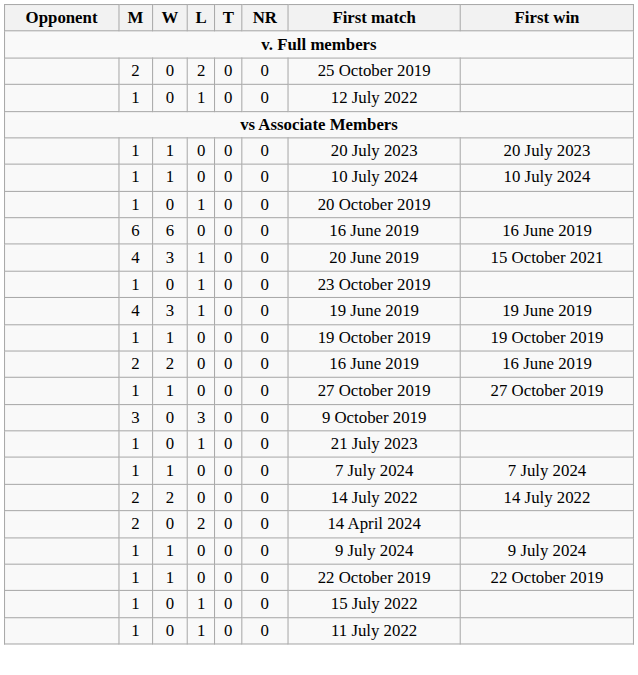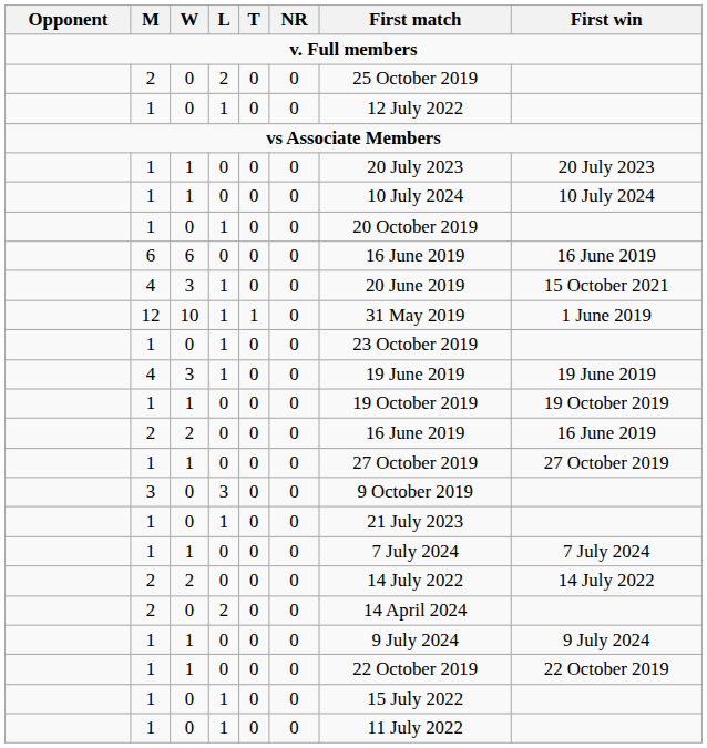 <table class="wikitable" style="text-align: center; width: 600px;">
 <tr>
 <th>Opponent</th>
 <th>M</th>
 <th>W</th>
 <th>L</th>
 <th>T</th>
 <th>NR</th>
 <th>First match</th>
 <th>First win</th>
 </tr>
 <tr>
 <td colspan="8" style="text-align:center;"><strong>v. Full members</strong></td>
 </tr>
 <tr>
 <td align=left></td>
 <td>2</td>
 <td>0</td>
 <td>2</td>
 <td>0</td>
 <td>0</td>
 <td>25 October 2019</td>
 <td></td>
 </tr>
 <tr>
 <td align=left></td>
 <td>1</td>
 <td>0</td>
 <td>1</td>
 <td>0</td>
 <td>0</td>
 <td>12 July 2022</td>
 <td></td>
 </tr>
 <tr>
 <td colspan="8" style="text-align:center;"><strong>vs Associate Members</strong></td>
 </tr>
 <tr>
 <td align=left></td>
 <td>1</td>
 <td>1</td>
 <td>0</td>
 <td>0</td>
 <td>0</td>
 <td>20 July 2023</td>
 <td>20 July 2023</td>
 </tr>
 <tr>
 <td align=left></td>
 <td>1</td>
 <td>1</td>
 <td>0</td>
 <td>0</td>
 <td>0</td>
 <td>10 July 2024</td>
 <td>10 July 2024</td>
 </tr>
 <tr>
 <td align=left></td>
 <td>1</td>
 <td>0</td>
 <td>1</td>
 <td>0</td>
 <td>0</td>
 <td>20 October 2019</td>
 <td></td>
 </tr>
 <tr>
 <td align=left></td>
 <td>6</td>
 <td>6</td>
 <td>0</td>
 <td>0</td>
 <td>0</td>
 <td>16 June 2019</td>
 <td>16 June 2019</td>
 </tr>
 <tr>
 <td align=left></td>
 <td>4</td>
 <td>3</td>
 <td>1</td>
 <td>0</td>
 <td>0</td>
 <td>20 June 2019</td>
 <td>15 October 2021</td>
+</tr>
+<tr>
+<td align=left></td>
+<td>12</td>
+<td>10</td>
+<td>1</td>
+<td>1</td>
+<td>0</td>
+<td>31 May 2019</td>
+<td>1 June 2019</td>
 </tr>
 <tr>
 <td align=left></td>
 <td>1</td>
 <td>0</td>
 <td>1</td>
 <td>0</td>
 <td>0</td>
 <td>23 October 2019</td>
 <td></td>
 </tr>
 <tr>
 <td align=left></td>
 <td>4</td>
 <td>3</td>
 <td>1</td>
 <td>0</td>
 <td>0</td>
 <td>19 June 2019</td>
 <td>19 June 2019</td>
 </tr>
 <tr>
 <td align=left></td>
 <td>1</td>
 <td>1</td>
 <td>0</td>
 <td>0</td>
 <td>0</td>
 <td>19 October 2019</td>
 <td>19 October 2019</td>
 </tr>
 <tr>
 <td align=left></td>
 <td>2</td>
 <td>2</td>
 <td>0</td>
 <td>0</td>
 <td>0</td>
 <td>16 June 2019</td>
 <td>16 June 2019</td>
 </tr>
 <tr>
 <td align=left></td>
 <td>1</td>
 <td>1</td>
 <td>0</td>
 <td>0</td>
 <td>0</td>
 <td>27 October 2019</td>
 <td>27 October 2019</td>
 </tr>
 <tr>
 <td align=left></td>
 <td>3</td>
 <td>0</td>
 <td>3</td>
 <td>0</td>
 <td>0</td>
 <td>9 October 2019</td>
 <td></td>
 </tr>
 <tr>
 <td align=left></td>
 <td>1</td>
 <td>0</td>
 <td>1</td>
 <td>0</td>
 <td>0</td>
 <td>21 July 2023</td>
 <td></td>
 </tr>
 <tr>
 <td align=left></td>
 <td>1</td>
 <td>1</td>
 <td>0</td>
 <td>0</td>
 <td>0</td>
 <td>7 July 2024</td>
 <td>7 July 2024</td>
 </tr>
 <tr>
 <td align=left></td>
 <td>2</td>
 <td>2</td>
 <td>0</td>
 <td>0</td>
 <td>0</td>
 <td>14 July 2022</td>
 <td>14 July 2022</td>
 </tr>
 <tr>
 <td align=left></td>
 <td>2</td>
 <td>0</td>
 <td>2</td>
 <td>0</td>
 <td>0</td>
 <td>14 April 2024</td>
 <td></td>
 </tr>
 <tr>
 <td align=left></td>
 <td>1</td>
 <td>1</td>
 <td>0</td>
 <td>0</td>
 <td>0</td>
 <td>9 July 2024</td>
 <td>9 July 2024</td>
 </tr>
 <tr>
 <td align=left></td>
 <td>1</td>
 <td>1</td>
 <td>0</td>
 <td>0</td>
 <td>0</td>
 <td>22 October 2019</td>
 <td>22 October 2019</td>
 </tr>
 <tr>
 <td align=left></td>
 <td>1</td>
 <td>0</td>
 <td>1</td>
 <td>0</td>
 <td>0</td>
 <td>15 July 2022</td>
 <td></td>
 </tr>
 <tr>
 <td align=left></td>
 <td>1</td>
 <td>0</td>
 <td>1</td>
 <td>0</td>
 <td>0</td>
 <td>11 July 2022</td>
 <td></td>
 </tr>
 </table>
